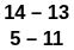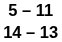 <table style="text-align:center">
 <tr>
 <th width=200></th>
 <th width=100></th>
 <th width=200></th>
 </tr>
 <tr>
 <td align=right></td>
-<td><strong>14 – 13</strong></td>
+<td><strong>5 – 11</strong></td>
 <td align=left></td>
 </tr>
 <tr>
 <td align=right></td>
-<td><strong>5 – 11</strong></td>
+<td><strong>14 – 13</strong></td>
 <td align=left></td>
 </tr>
 </table>
